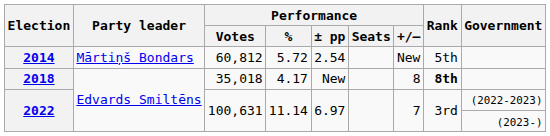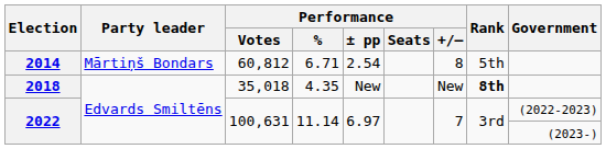 <table class=wikitable style=text-align:right>
 <tr>
 <th rowspan=2>Election</th>
 <th rowspan=2>Party leader</th>
 <th colspan=5>Performance</th>
 <th rowspan=2>Rank</th>
 <th rowspan=2>Government</th>
 </tr>
 <tr>
 <th>Votes</th>
 <th>%</th>
 <th>± pp</th>
 <th>Seats</th>
 <th>+/–</th>
 </tr>
 <tr>
 <th><a href='#'>2014</a></th>
 <td align=left><a href='#'>Mārtiņš Bondars</a></td>
 <td>60,812</td>
-<td>5.72</td>
+<td>6.71</td>
 <td> 2.54</td>
 <td></td>
-<td>New</td>
+<td> 8</td>
 <td>5th</td>
 <td></td>
 </tr>
 <tr>
 <th><a href='#'>2018</a></th>
 <td align=left rowspan=3><a href='#'>Edvards Smiltēns</a></td>
 <td>35,018</td>
-<td>4.17</td>
+<td>4.35</td>
 <td>New</td>
 <td></td>
-<td> 8</td>
+<td>New</td>
 <td><strong> 8th</strong></td>
 <td></td>
 </tr>
 <tr>
 <th rowspan="2"><a href='#'>2022</a></th>
 <td rowspan="2">100,631</td>
 <td rowspan="2">11.14</td>
 <td rowspan="2"> 6.97</td>
 <td rowspan="2"></td>
 <td rowspan="2"> 7</td>
 <td rowspan="2"> 3rd</td>
 <td> <small>(2022-2023)</small></td>
 </tr>
 <tr>
 <td> <small>(2023-)</small></td>
 </tr>
 <tr>
 </tr>
 </table>
